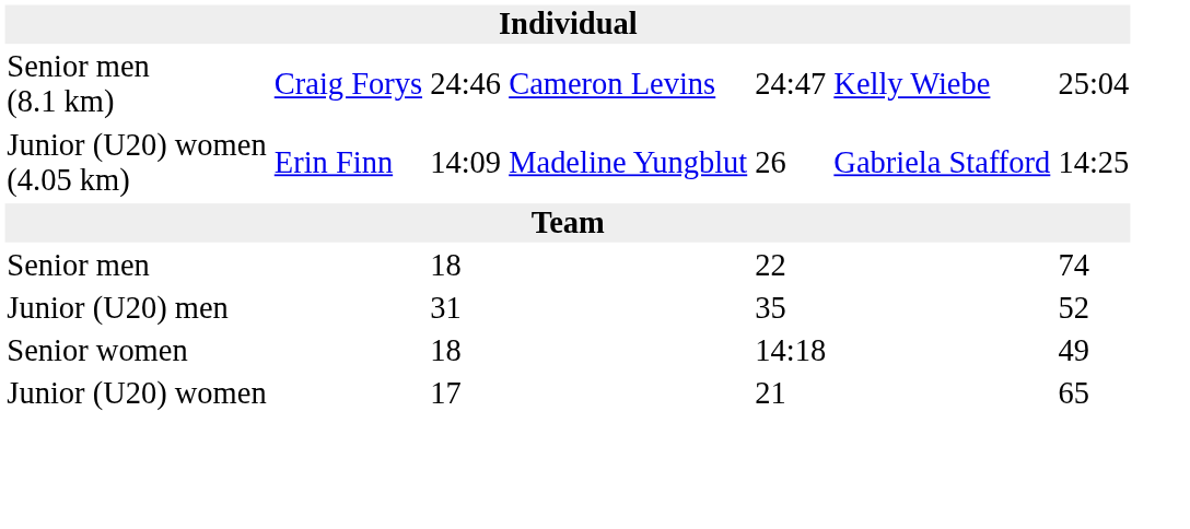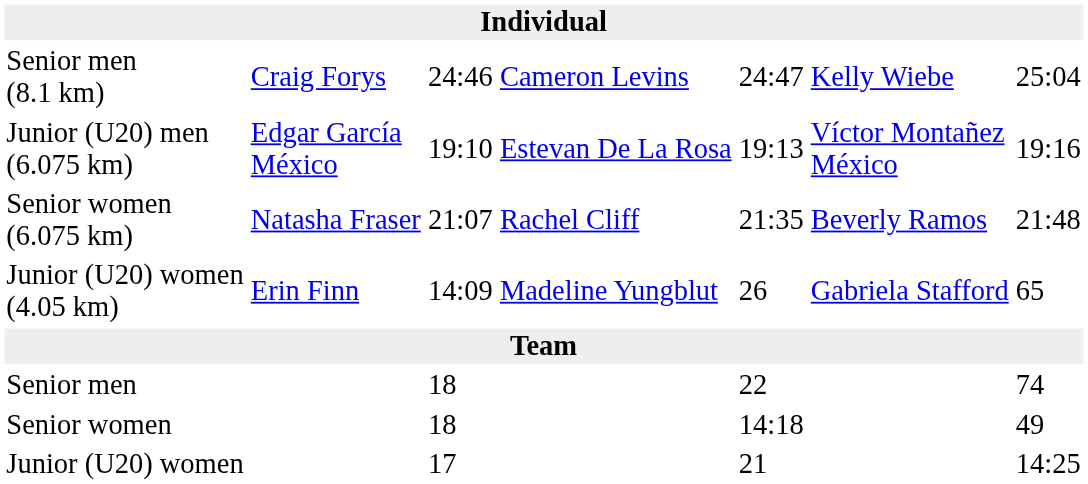 <table>
 <tr>
 <td colspan=7 bgcolor=#eeeeee style=text-align:center;><strong>Individual</strong></td>
 </tr>
 <tr>
 <td>Senior men<br>(8.1 km)</td>
 <td><a href='#'>Craig Forys</a><br></td>
 <td>24:46</td>
 <td><a href='#'>Cameron Levins</a><br></td>
 <td>24:47</td>
 <td><a href='#'>Kelly Wiebe</a><br></td>
 <td>25:04</td>
 </tr>
 <tr>
+<td>Junior (U20) men<br>(6.075 km)</td>
+<td><a href='#'>Edgar García</a><br> <a href='#'>México</a></td>
+<td>19:10</td>
+<td><a href='#'>Estevan De La Rosa</a><br></td>
+<td>19:13</td>
+<td><a href='#'>Víctor Montañez</a><br> <a href='#'>México</a></td>
+<td>19:16</td>
+</tr>
+<tr>
+<td>Senior women<br>(6.075 km)</td>
+<td><a href='#'>Natasha Fraser</a><br></td>
+<td>21:07</td>
+<td><a href='#'>Rachel Cliff</a><br></td>
+<td>21:35</td>
+<td><a href='#'>Beverly Ramos</a><br></td>
+<td>21:48</td>
+</tr>
+<tr>
 <td>Junior (U20) women<br>(4.05 km)</td>
 <td><a href='#'>Erin Finn</a><br></td>
 <td>14:09</td>
 <td><a href='#'>Madeline Yungblut</a><br></td>
 <td>26</td>
 <td><a href='#'>Gabriela Stafford</a><br></td>
-<td>14:25</td>
+<td>65</td>
 </tr>
 <tr>
 <td colspan=7 bgcolor=#eeeeee style=text-align:center;><strong>Team</strong></td>
 </tr>
 <tr>
 <td>Senior men</td>
 <td></td>
 <td>18</td>
 <td></td>
 <td>22</td>
 <td></td>
 <td>74</td>
-</tr>
-<tr>
-<td>Junior (U20) men</td>
-<td></td>
-<td>31</td>
-<td></td>
-<td>35</td>
-<td></td>
-<td>52</td>
 </tr>
 <tr>
 <td>Senior women</td>
 <td></td>
 <td>18</td>
 <td></td>
 <td>14:18</td>
 <td></td>
 <td>49</td>
 </tr>
 <tr>
 <td>Junior (U20) women</td>
 <td></td>
 <td>17</td>
 <td></td>
 <td>21</td>
 <td></td>
-<td>65</td>
+<td>14:25</td>
 </tr>
 </table>
